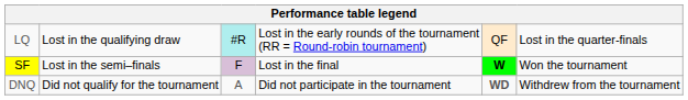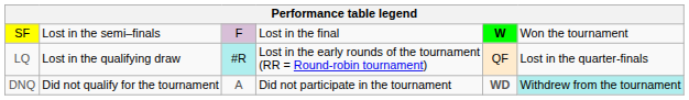 <table class="wikitable" style="font-size:78%;">
 <tr>
 <th colspan="6">Performance table legend</th>
+</tr>
+<tr>
+<td align="center" style="background:yellow;">SF</td>
+<td>Lost in the semi–finals</td>
+<td align="center" style="background:#D8BFD8;">F</td>
+<td>Lost in the final</td>
+<td align="center" style="background:#00ff00;"><strong>W</strong></td>
+<td>Won the tournament</td>
 </tr>
 <tr>
 <td align="center" style="color:#555555;" width="30">LQ</td>
 <td>Lost in the qualifying draw</td>
 <td align="center" style="background:#afeeee;">#R</td>
 <td>Lost in the early rounds of the tournament<br>(RR = <a href='#'>Round-robin tournament</a>)</td>
 <td align="center" style="background:#ffebcd;">QF</td>
 <td>Lost in the quarter-finals</td>
 </tr>
 <tr>
-<td align="center" style="background:yellow;">SF</td>
-<td>Lost in the semi–finals</td>
-<td align="center" style="background:#D8BFD8;">F</td>
-<td>Lost in the final</td>
-<td align="center" style="background:#00ff00;"><strong>W</strong></td>
-<td>Won the tournament</td>
-</tr>
-<tr>
 <td align="center" style="color:#555555;" width="30">DNQ</td>
 <td>Did not qualify for the tournament</td>
 <td align="center" style="color:#555555;" width="30">A</td>
 <td>Did not participate in the tournament</td>
 <td align="center" style="color:#555555;" width="30"><strong>WD</strong></td>
-<td>Withdrew from the tournament</td>
+<td style="background: paleturquoise;">Withdrew from the tournament</td>
 </tr>
 </table>
